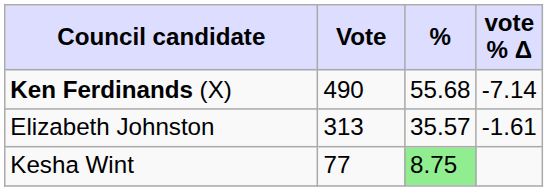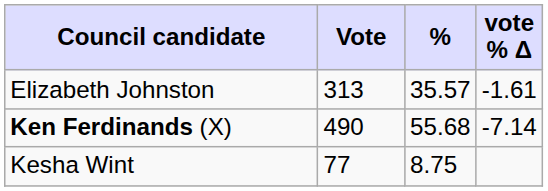 <table class="wikitable">
 <tr>
 <th style="background:#ddf; width:200px;">Council candidate</th>
 <th style="background:#ddf; width:50px;">Vote</th>
 <th style="background:#ddf; width:30px;">%</th>
 <th style="background:#ddf; width:30px;">vote % Δ</th>
 </tr>
 <tr>
+<td>Elizabeth Johnston</td>
+<td>313</td>
+<td>35.57</td>
+<td>-1.61</td>
+</tr>
+<tr>
 <td><strong>Ken Ferdinands</strong> (X)</td>
 <td>490</td>
 <td>55.68</td>
 <td>-7.14</td>
 </tr>
 <tr>
-<td>Elizabeth Johnston</td>
-<td>313</td>
-<td>35.57</td>
-<td>-1.61</td>
-</tr>
-<tr>
 <td>Kesha Wint</td>
 <td>77</td>
-<td style="background: lightgreen;">8.75</td>
+<td>8.75</td>
 </tr>
 </table>
